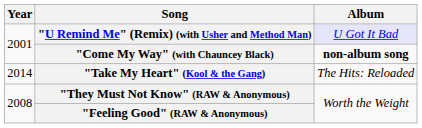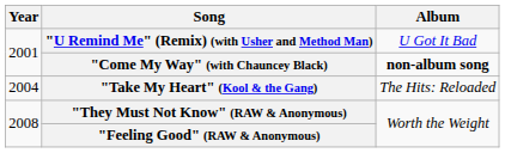 <table class="wikitable plainrowheaders" style="text-align:center;">
 <tr>
 <th scope="col">Year</th>
 <th scope="col">Song</th>
 <th scope="col">Album</th>
 </tr>
 <tr>
 <td rowspan="2">2001</td>
 <th scope="row">"<a href='#'>U Remind Me</a>" (Remix) <small>(with <a href='#'>Usher</a> and <a href='#'>Method Man</a>)</small></th>
-<td style="background: lavender;"><em><a href='#'>U Got It Bad</a></em></td>
+<td><em><a href='#'>U Got It Bad</a></em></td>
 </tr>
 <tr>
 <th scope="row">"Come My Way" <small>(with Chauncey Black)</small></th>
 <td><strong>non-album song</strong></td>
 </tr>
 <tr>
-<td>2014</td>
+<td>2004</td>
 <th scope="row">"Take My Heart" <small>(<a href='#'>Kool & the Gang</a>)</small></th>
 <td><em>The Hits: Reloaded</em></td>
 </tr>
 <tr>
 <td rowspan="2">2008</td>
 <th scope="row">"They Must Not Know" <small>(RAW & Anonymous)</small></th>
 <td rowspan="2"><em>Worth the Weight</em></td>
 </tr>
 <tr>
 <th scope="row">"Feeling Good" <small>(RAW & Anonymous)</small></th>
 </tr>
 </table>
